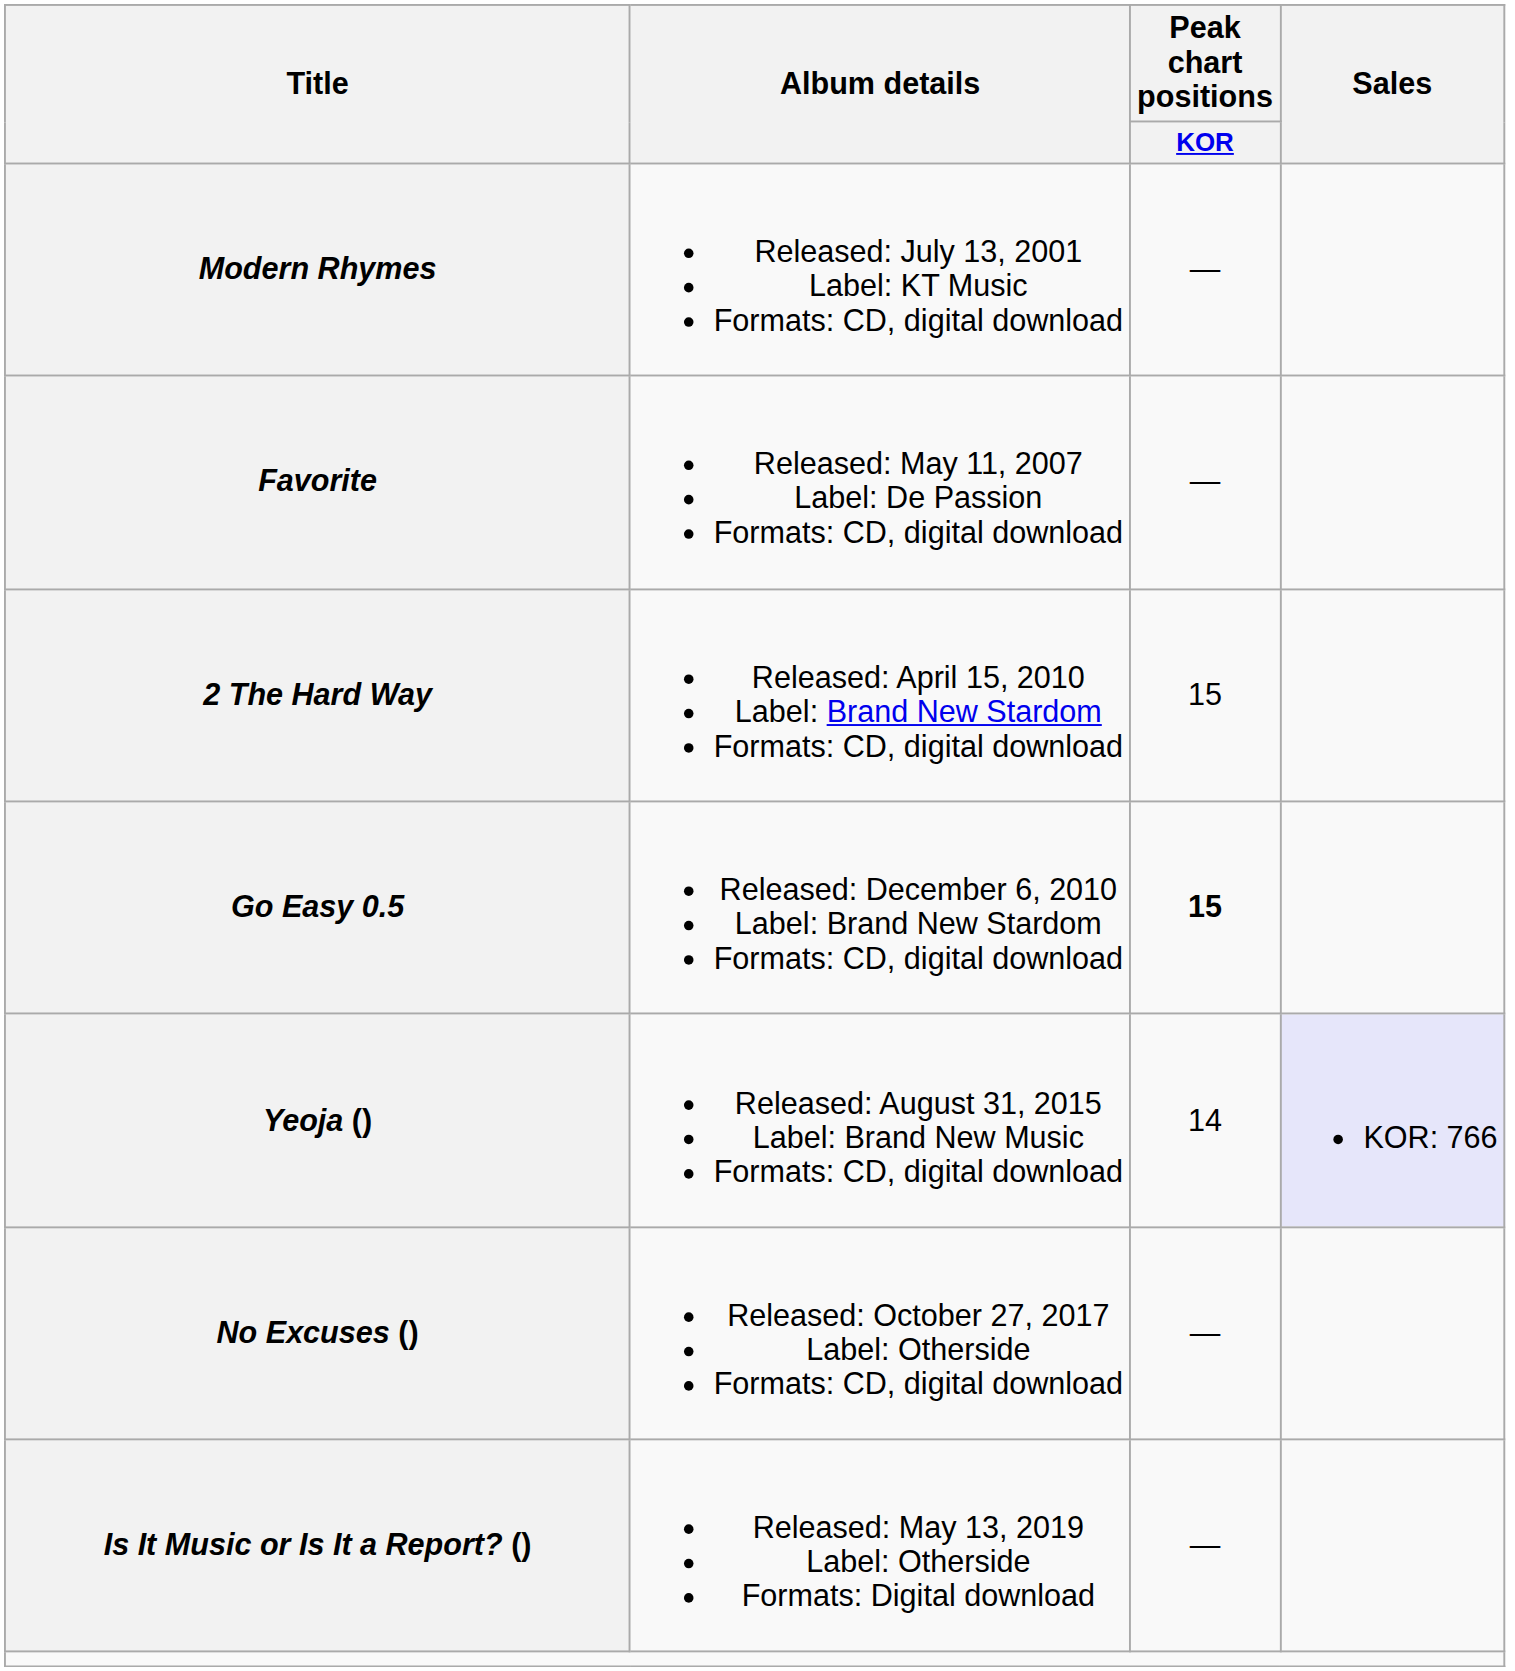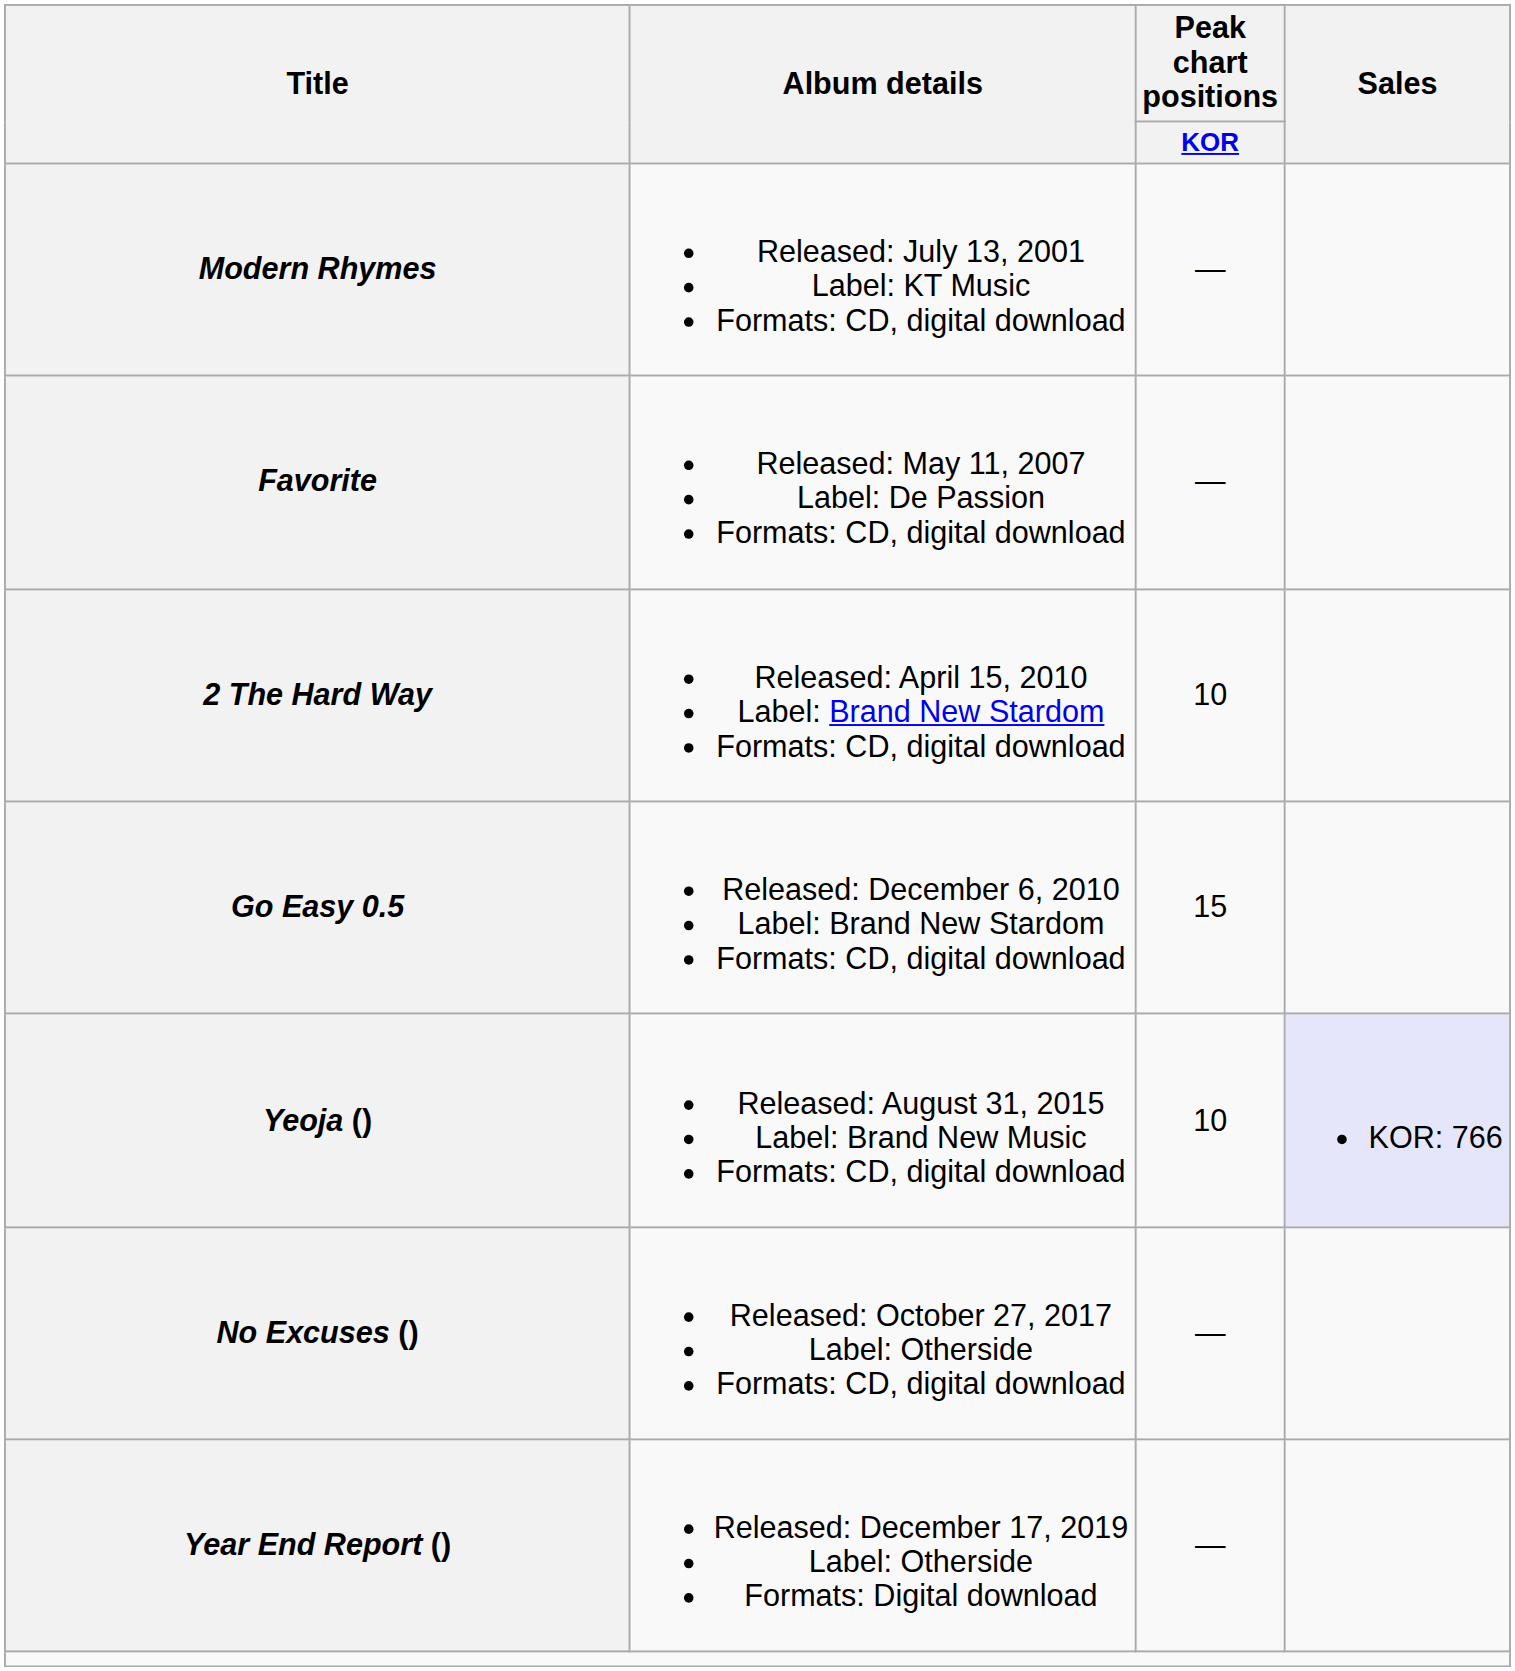 <table class="wikitable plainrowheaders" style="text-align:center;">
 <tr>
 <th scope="col" rowspan="2" style="width:20em">Title</th>
 <th scope="col" rowspan="2">Album details</th>
 <th scope="col" colspan="1">Peak chart positions</th>
 <th scope="col" rowspan="2">Sales</th>
 </tr>
 <tr>
 <th scope="col" style="width:2.5em;font-size:85%"><a href='#'>KOR</a><br></th>
 </tr>
 <tr>
 <th scope="row"><em>Modern Rhymes</em></th>
 <td><br><ul><li>Released: July 13, 2001</li><li>Label: KT Music</li><li>Formats: CD, digital download</li></ul></td>
 <td>—</td>
 <td></td>
 </tr>
 <tr>
 <th scope="row"><em>Favorite</em></th>
 <td><br><ul><li>Released: May 11, 2007</li><li>Label: De Passion</li><li>Formats: CD, digital download</li></ul></td>
 <td>—</td>
 <td></td>
 </tr>
 <tr>
 <th scope="row"><em>2 The Hard Way</em> </th>
 <td><br><ul><li>Released: April 15, 2010</li><li>Label: <a href='#'>Brand New Stardom</a></li><li>Formats: CD, digital download</li></ul></td>
-<td>15</td>
+<td>10</td>
 <td></td>
 </tr>
 <tr>
 <th scope="row"><em>Go Easy 0.5</em></th>
 <td><br><ul><li>Released: December 6, 2010</li><li>Label: Brand New Stardom</li><li>Formats: CD, digital download</li></ul></td>
-<td><strong>15</strong></td>
+<td>15</td>
 <td></td>
 </tr>
 <tr>
 <th scope="row"><em>Yeoja</em> () </th>
 <td><br><ul><li>Released: August 31, 2015</li><li>Label: Brand New Music</li><li>Formats: CD, digital download</li></ul></td>
-<td>14</td>
+<td>10</td>
 <td style="background: lavender;"><br><ul><li>KOR: 766</li></ul></td>
 </tr>
 <tr>
 <th scope="row"><em>No Excuses</em> ()</th>
 <td><br><ul><li>Released: October 27, 2017</li><li>Label: Otherside</li><li>Formats: CD, digital download</li></ul></td>
 <td>—</td>
 <td></td>
 </tr>
 <tr>
-<th scope="row"><em>Is It Music or Is It a Report?</em> ()</th>
-<td><br><ul><li>Released: May 13, 2019</li><li>Label: Otherside</li><li>Formats: Digital download</li></ul></td>
+<th scope="row"><em>Year End Report</em> ()</th>
+<td><br><ul><li>Released: December 17, 2019</li><li>Label: Otherside</li><li>Formats: Digital download</li></ul></td>
 <td>—</td>
 <td></td>
 </tr>
 <tr>
 <td colspan="4"></td>
 </tr>
 <tr>
 </tr>
 </table>
